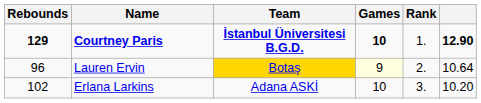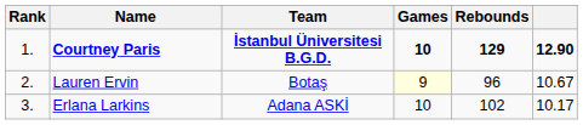 <table | class="wikitable sortable" style="text-align: center;">
 <tr>
-<th width=75>Rebounds</th>
+<th>Rank</th>
 <th width=175>Name</th>
 <th width=175>Team</th>
 <th>Games</th>
-<th>Rank</th>
+<th width=75>Rebounds</th>
 <th width=40></th>
 </tr>
 <tr>
-<td><strong>129</strong></td>
+<td>1.</td>
 <td align="left"> <strong><a href='#'>Courtney Paris</a></strong></td>
 <td><strong><a href='#'>İstanbul Üniversitesi B.G.D.</a> </strong></td>
 <td><strong>10</strong></td>
-<td>1.</td>
+<td><strong>129</strong></td>
 <td><strong>12.90</strong></td>
 </tr>
 <tr>
+<td>2.</td>
+<td align="left"> <a href='#'>Lauren Ervin</a></td>
+<td><a href='#'>Botaş</a></td>
+<td style="background: lightyellow;">9</td>
 <td>96</td>
-<td align="left"> <a href='#'>Lauren Ervin</a></td>
-<td style="background: gold;"><a href='#'>Botaş</a></td>
-<td style="background: lightyellow;">9</td>
-<td>2.</td>
-<td>10.64</td>
+<td>10.67</td>
 </tr>
 <tr>
-<td>102</td>
+<td>3.</td>
 <td align="left"> <a href='#'>Erlana Larkins</a></td>
 <td><a href='#'>Adana ASKİ</a></td>
 <td>10</td>
-<td>3.</td>
-<td>10.20</td>
+<td>102</td>
+<td>10.17</td>
 </tr>
 </table>
